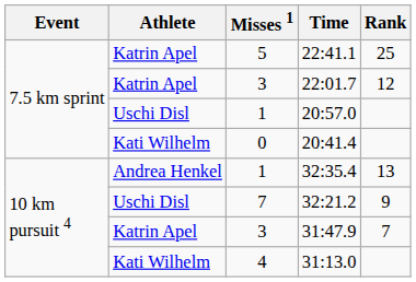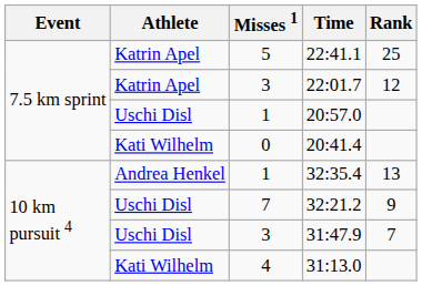 <table class="wikitable" style="font-size:90%">
 <tr>
 <th>Event</th>
 <th>Athlete</th>
 <th>Misses <sup>1</sup></th>
 <th>Time</th>
 <th>Rank</th>
 </tr>
 <tr>
 <td rowspan="4">7.5 km sprint</td>
 <td><a href='#'>Katrin Apel</a></td>
 <td align="center">5</td>
 <td align="center">22:41.1</td>
 <td align="center">25</td>
 </tr>
 <tr>
 <td><a href='#'>Katrin Apel</a></td>
 <td align="center">3</td>
 <td align="center">22:01.7</td>
 <td align="center">12</td>
 </tr>
 <tr>
 <td><a href='#'>Uschi Disl</a></td>
 <td align="center">1</td>
 <td align="center">20:57.0</td>
 <td align="center"></td>
 </tr>
 <tr>
 <td><a href='#'>Kati Wilhelm</a></td>
 <td align="center">0</td>
 <td align="center">20:41.4</td>
 <td align="center"></td>
 </tr>
 <tr>
 <td rowspan="4">10 km <br> pursuit <sup>4</sup></td>
 <td><a href='#'>Andrea Henkel</a></td>
 <td align="center">1</td>
 <td align="center">32:35.4</td>
 <td align="center">13</td>
 </tr>
 <tr>
 <td><a href='#'>Uschi Disl</a></td>
 <td align="center">7</td>
 <td align="center">32:21.2</td>
 <td align="center">9</td>
 </tr>
 <tr>
-<td><a href='#'>Katrin Apel</a></td>
+<td><a href='#'>Uschi Disl</a></td>
 <td align="center">3</td>
 <td align="center">31:47.9</td>
 <td align="center">7</td>
 </tr>
 <tr>
 <td><a href='#'>Kati Wilhelm</a></td>
 <td align="center">4</td>
 <td align="center">31:13.0</td>
 <td align="center"></td>
 </tr>
 </table>
